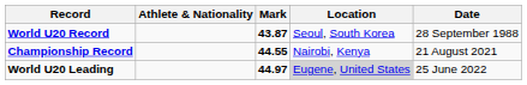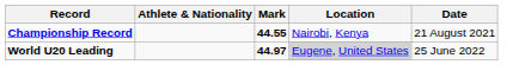 <table class="wikitable">
 <tr>
 <th>Record</th>
 <th>Athlete & Nationality</th>
 <th>Mark</th>
 <th>Location</th>
 <th>Date</th>
-</tr>
-<tr>
-<td><strong><a href='#'>World U20 Record</a></strong></td>
-<td></td>
-<td><strong>43.87</strong></td>
-<td><a href='#'>Seoul</a>, <a href='#'>South Korea</a></td>
-<td>28 September 1988</td>
 </tr>
 <tr>
 <td><strong><a href='#'>Championship Record</a></strong></td>
 <td></td>
 <td><strong>44.55</strong></td>
 <td><a href='#'>Nairobi</a>, <a href='#'>Kenya</a></td>
 <td>21 August 2021</td>
 </tr>
 <tr>
 <td><strong>World U20 Leading</strong></td>
 <td></td>
 <td><strong>44.97</strong></td>
 <td style="background: lightgrey;"><a href='#'>Eugene</a>, <a href='#'>United States</a></td>
 <td>25 June 2022</td>
 </tr>
 </table>
